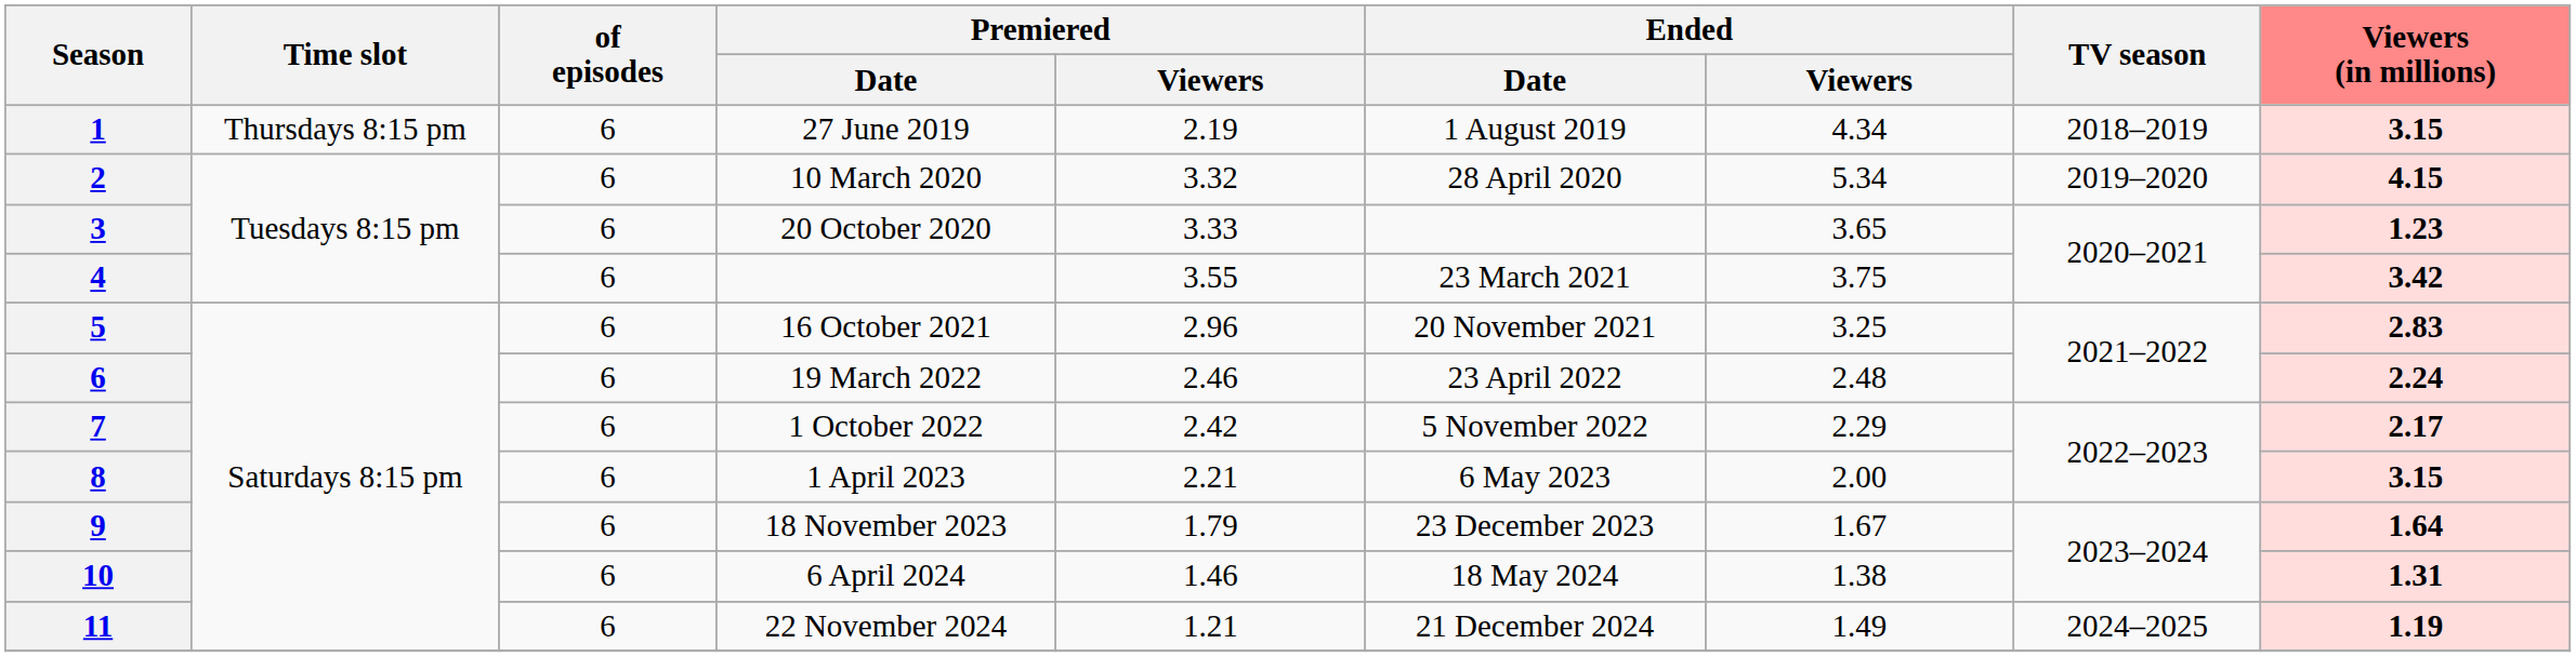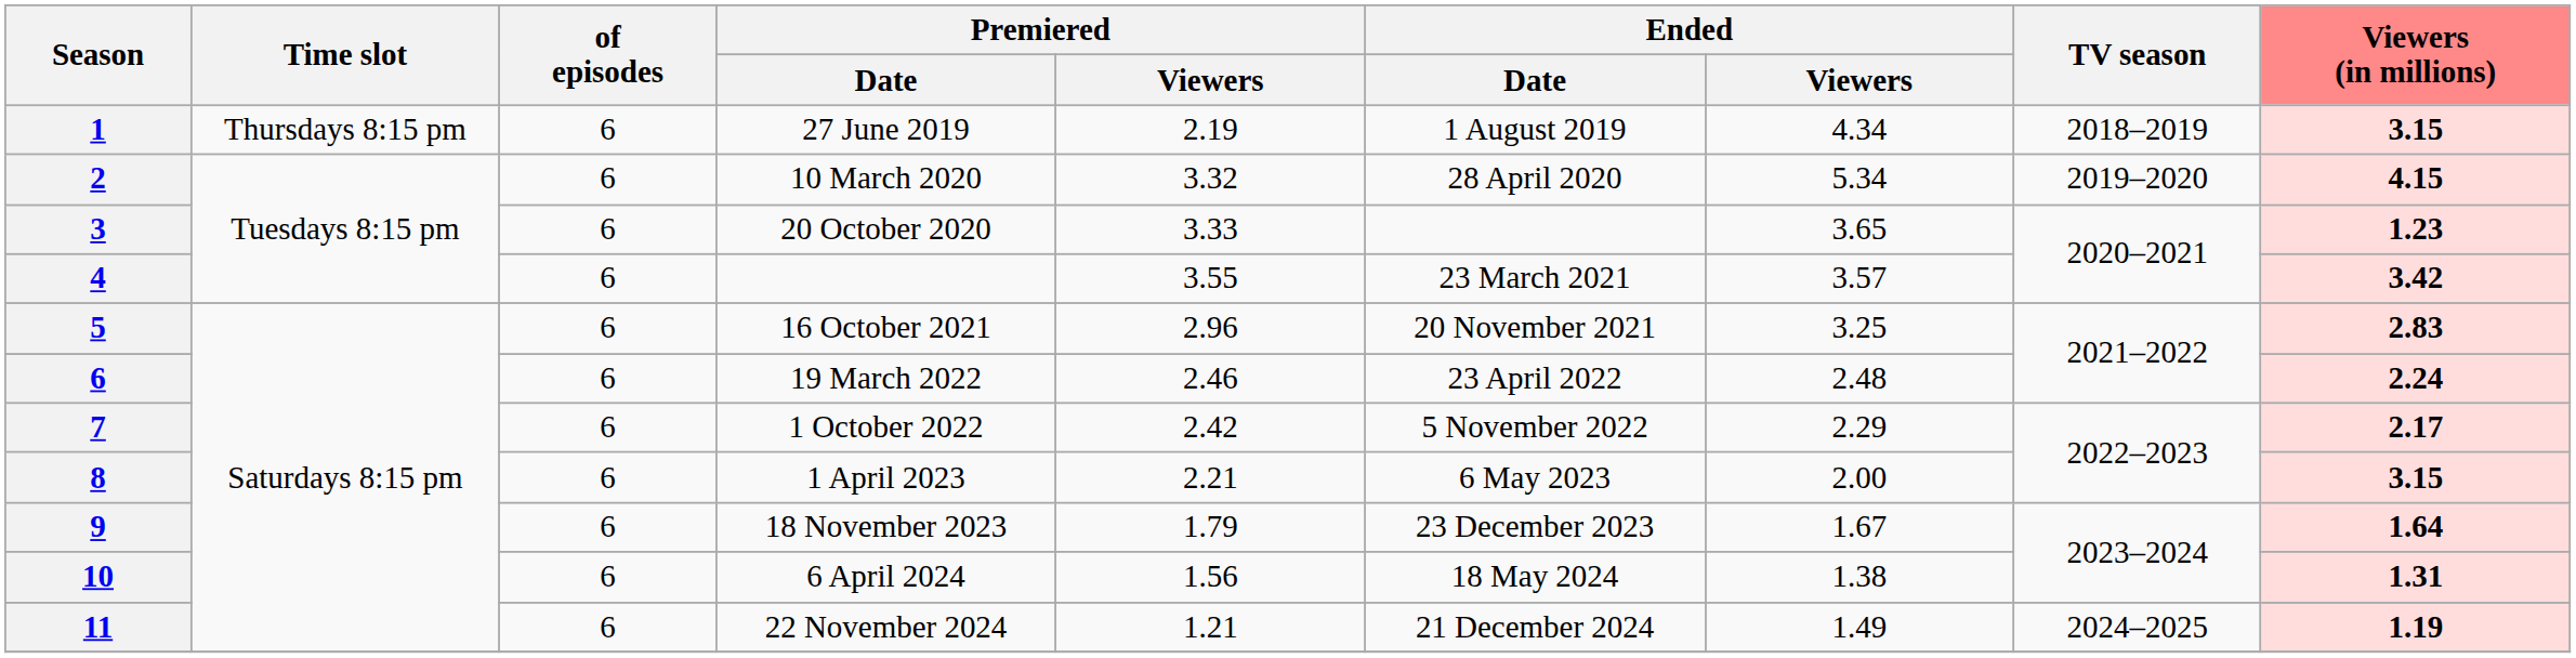 <table class="wikitable" style="text-align:center;">
 <tr>
 <th style="width:06%;" rowspan="2">Season</th>
 <th style="width:10%;" rowspan="2">Time slot</th>
 <th style="width:07%;" rowspan="2"> of<br>episodes</th>
 <th style="width:21%;" colspan="2">Premiered</th>
 <th style="width:21%;" colspan="2">Ended</th>
 <th style="width:08%;" rowspan="2">TV season</th>
 <th style="width:10%; background:#ff8888;" rowspan="2">Viewers<br>(in millions)</th>
 </tr>
 <tr>
 <th style="width:11%;">Date</th>
 <th style="width:10%;">Viewers<br><small></small></th>
 <th style="width:11%;">Date</th>
 <th style="width:10%;">Viewers<br><small></small></th>
 </tr>
 <tr>
 <th><a href='#'>1</a></th>
 <td>Thursdays 8:15 pm</td>
 <td>6</td>
 <td>27 June 2019</td>
 <td>2.19</td>
 <td>1 August 2019</td>
 <td>4.34</td>
 <td>2018–2019</td>
 <td style="background:#ffdddd;"><strong>3.15</strong></td>
 </tr>
 <tr>
 <th><a href='#'>2</a></th>
 <td rowspan="3">Tuesdays 8:15 pm</td>
 <td>6</td>
 <td>10 March 2020</td>
 <td>3.32</td>
 <td>28 April 2020</td>
 <td>5.34</td>
 <td>2019–2020</td>
 <td style="background:#ffdddd;"><strong>4.15</strong></td>
 </tr>
 <tr>
 <th><a href='#'>3</a></th>
 <td>6</td>
 <td>20 October 2020</td>
 <td>3.33</td>
 <td></td>
 <td>3.65</td>
 <td rowspan="2">2020–2021</td>
 <td style="background:#ffdddd;"><strong>1.23</strong></td>
 </tr>
 <tr>
 <th><a href='#'>4</a></th>
 <td>6</td>
 <td></td>
 <td>3.55</td>
 <td>23 March 2021</td>
-<td>3.75</td>
+<td>3.57</td>
 <td style="background:#ffdddd;"><strong>3.42</strong></td>
 </tr>
 <tr>
 <th><a href='#'>5</a></th>
 <td rowspan="7">Saturdays 8:15 pm</td>
 <td>6</td>
 <td>16 October 2021</td>
 <td>2.96</td>
 <td>20 November 2021</td>
 <td>3.25</td>
 <td rowspan="2">2021–2022</td>
 <td style="background:#ffdddd;"><strong>2.83</strong></td>
 </tr>
 <tr>
 <th><a href='#'>6</a></th>
 <td>6</td>
 <td>19 March 2022</td>
 <td>2.46</td>
 <td>23 April 2022</td>
 <td>2.48</td>
 <td style="background:#ffdddd;"><strong>2.24</strong></td>
 </tr>
 <tr>
 <th><a href='#'>7</a></th>
 <td>6</td>
 <td>1 October 2022</td>
 <td>2.42</td>
 <td>5 November 2022</td>
 <td>2.29</td>
 <td rowspan="2">2022–2023</td>
 <td style="background:#ffdddd;"><strong>2.17</strong></td>
 </tr>
 <tr>
 <th><a href='#'>8</a></th>
 <td>6</td>
 <td>1 April 2023</td>
 <td>2.21</td>
 <td>6 May 2023</td>
 <td>2.00</td>
 <td style="background:#ffdddd;"><strong>3.15</strong></td>
 </tr>
 <tr>
 <th><a href='#'>9</a></th>
 <td>6</td>
 <td>18 November 2023</td>
 <td>1.79</td>
 <td>23 December 2023</td>
 <td>1.67</td>
 <td rowspan="2">2023–2024</td>
 <td style="background:#ffdddd;"><strong>1.64</strong></td>
 </tr>
 <tr>
 <th><a href='#'>10</a></th>
 <td>6</td>
 <td>6 April 2024</td>
-<td>1.46</td>
+<td>1.56</td>
 <td>18 May 2024</td>
 <td>1.38</td>
 <td style="background:#ffdddd;"><strong>1.31</strong></td>
 </tr>
 <tr>
 <th><a href='#'>11</a></th>
 <td>6</td>
 <td>22 November 2024</td>
 <td>1.21</td>
 <td>21 December 2024</td>
 <td>1.49</td>
 <td>2024–2025</td>
 <td style="background:#ffdddd;"><strong>1.19</strong></td>
 </tr>
 <tr>
 </tr>
 </table>
